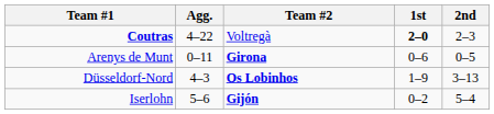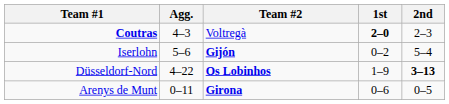 <table class=wikitable style="text-align:center">
 <tr>
 <th width=200>Team #1</th>
 <th width=50>Agg.</th>
 <th width=200>Team #2</th>
 <th width=50>1st</th>
 <th width=50>2nd</th>
 </tr>
 <tr>
 <td align=right><strong><a href='#'>Coutras</a></strong> </td>
-<td align=center>4–22</td>
+<td align=center>4–3</td>
 <td align=left> <a href='#'>Voltregà</a></td>
 <td align=center><strong>2–0</strong></td>
 <td align=center>2–3</td>
+</tr>
+<tr>
+<td align=right><a href='#'>Iserlohn</a> </td>
+<td align=center>5–6</td>
+<td align=left> <strong><a href='#'>Gijón</a></strong></td>
+<td align=center>0–2</td>
+<td align=center>5–4</td>
+</tr>
+<tr>
+<td align=right><a href='#'>Düsseldorf-Nord</a> </td>
+<td align=center>4–22</td>
+<td align=left> <strong><a href='#'>Os Lobinhos</a></strong></td>
+<td align=center>1–9</td>
+<td align=center><strong>3–13</strong></td>
 </tr>
 <tr>
 <td align=right><a href='#'>Arenys de Munt</a> </td>
 <td align=center>0–11</td>
 <td align=left> <strong><a href='#'>Girona</a></strong></td>
 <td align=center>0–6</td>
 <td align=center>0–5</td>
 </tr>
-<tr>
-<td align=right><a href='#'>Düsseldorf-Nord</a> </td>
-<td align=center>4–3</td>
-<td align=left> <strong><a href='#'>Os Lobinhos</a></strong></td>
-<td align=center>1–9</td>
-<td align=center>3–13</td>
-</tr>
-<tr>
-<td align=right><a href='#'>Iserlohn</a> </td>
-<td align=center>5–6</td>
-<td align=left> <strong><a href='#'>Gijón</a></strong></td>
-<td align=center>0–2</td>
-<td align=center>5–4</td>
-</tr>
 </table>
